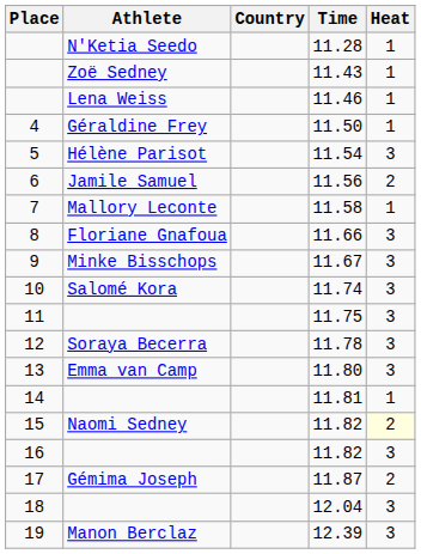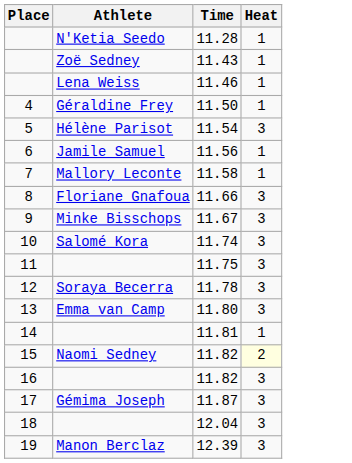 <table class="wikitable">
 <tr>
 <th>Place</th>
 <th>Athlete</th>
-<th>Country</th>
 <th>Time</th>
 <th>Heat</th>
 </tr>
 <tr>
 <td align=center></td>
 <td><a href='#'>N'Ketia Seedo</a></td>
-<td></td>
 <td>11.28</td>
 <td align=center>1</td>
 </tr>
 <tr>
 <td align=center></td>
 <td><a href='#'>Zoë Sedney</a></td>
-<td></td>
 <td>11.43</td>
 <td align=center>1</td>
 </tr>
 <tr>
 <td align=center></td>
 <td><a href='#'>Lena Weiss</a></td>
-<td></td>
 <td>11.46</td>
 <td align=center>1</td>
 </tr>
 <tr>
 <td align=center>4</td>
 <td><a href='#'>Géraldine Frey</a></td>
-<td></td>
 <td>11.50</td>
 <td align=center>1</td>
 </tr>
 <tr>
 <td align=center>5</td>
 <td><a href='#'>Hélène Parisot</a></td>
-<td></td>
 <td>11.54</td>
 <td align=center>3</td>
 </tr>
 <tr>
 <td align=center>6</td>
 <td><a href='#'>Jamile Samuel</a></td>
-<td></td>
 <td>11.56</td>
-<td align=center>2</td>
+<td align=center>1</td>
 </tr>
 <tr>
 <td align=center>7</td>
 <td><a href='#'>Mallory Leconte</a></td>
-<td></td>
 <td>11.58</td>
 <td align=center>1</td>
 </tr>
 <tr>
 <td align=center>8</td>
 <td><a href='#'>Floriane Gnafoua</a></td>
-<td></td>
 <td>11.66</td>
 <td align=center>3</td>
 </tr>
 <tr>
 <td align=center>9</td>
 <td><a href='#'>Minke Bisschops</a></td>
-<td></td>
 <td>11.67</td>
 <td align=center>3</td>
 </tr>
 <tr>
 <td align=center>10</td>
 <td><a href='#'>Salomé Kora</a></td>
-<td></td>
 <td>11.74</td>
 <td align=center>3</td>
 </tr>
 <tr>
 <td align=center>11</td>
-<td></td>
 <td></td>
 <td>11.75</td>
 <td align=center>3</td>
 </tr>
 <tr>
 <td align=center>12</td>
 <td><a href='#'>Soraya Becerra</a></td>
-<td></td>
 <td>11.78</td>
 <td align=center>3</td>
 </tr>
 <tr>
 <td align=center>13</td>
 <td><a href='#'>Emma van Camp</a></td>
-<td></td>
 <td>11.80</td>
 <td align=center>3</td>
 </tr>
 <tr>
 <td align=center>14</td>
-<td></td>
 <td></td>
 <td>11.81</td>
 <td align=center>1</td>
 </tr>
 <tr>
 <td align=center>15</td>
 <td><a href='#'>Naomi Sedney</a></td>
-<td></td>
 <td>11.82</td>
 <td align=center style="background: lightyellow;">2</td>
 </tr>
 <tr>
 <td align=center>16</td>
-<td></td>
 <td></td>
 <td>11.82</td>
 <td align=center>3</td>
 </tr>
 <tr>
 <td align=center>17</td>
 <td><a href='#'>Gémima Joseph</a></td>
-<td></td>
 <td>11.87</td>
-<td align=center>2</td>
+<td align=center>3</td>
 </tr>
 <tr>
 <td align=center>18</td>
-<td></td>
 <td></td>
 <td>12.04</td>
 <td align=center>3</td>
 </tr>
 <tr>
 <td align=center>19</td>
 <td><a href='#'>Manon Berclaz</a></td>
-<td></td>
 <td>12.39</td>
 <td align=center>3</td>
 </tr>
 </table>
